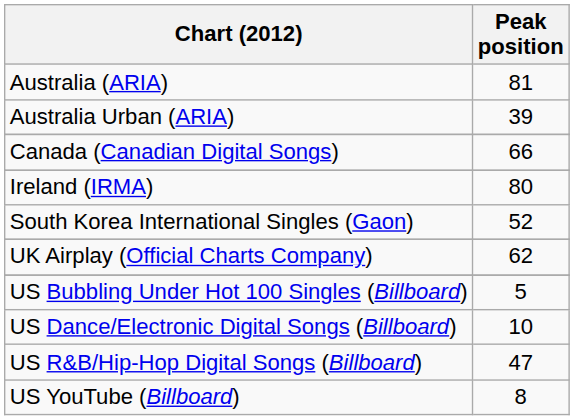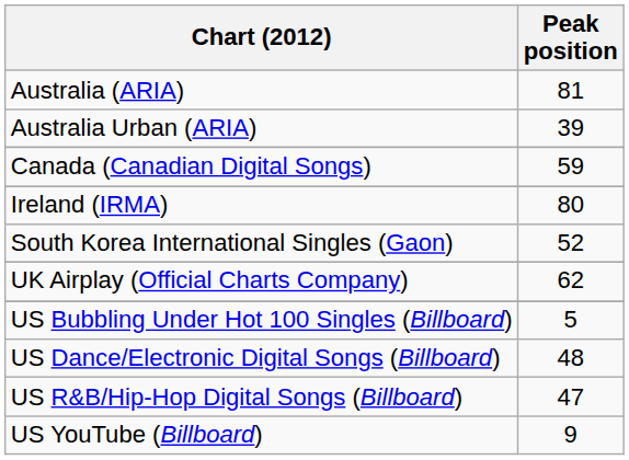 <table class="wikitable sortable">
 <tr>
 <th>Chart (2012)</th>
 <th>Peak<br>position</th>
 </tr>
 <tr>
 <td align="left">Australia (<a href='#'>ARIA</a>)</td>
 <td style="text-align:center;">81</td>
 </tr>
 <tr>
 <td align="left">Australia Urban (<a href='#'>ARIA</a>)</td>
 <td style="text-align:center;">39</td>
 </tr>
 <tr>
 </tr>
 <tr>
 </tr>
 <tr>
 <td align="left">Canada (<a href='#'>Canadian Digital Songs</a>)</td>
-<td style="text-align:center;">66</td>
+<td style="text-align:center;">59</td>
 </tr>
 <tr>
 </tr>
 <tr>
 <td align="left">Ireland (<a href='#'>IRMA</a>)</td>
 <td style="text-align:center;">80</td>
 </tr>
 <tr>
 <td>South Korea International Singles (<a href='#'>Gaon</a>)</td>
 <td style="text-align:center;">52</td>
 </tr>
 <tr>
 </tr>
 <tr>
 </tr>
 <tr>
 <td align="left">UK Airplay (<a href='#'>Official Charts Company</a>)</td>
 <td style="text-align:center;">62</td>
 </tr>
 <tr>
 </tr>
 <tr>
 <td align="left">US <a href='#'>Bubbling Under Hot 100 Singles</a> (<em><a href='#'>Billboard</a></em>)</td>
 <td style="text-align:center;">5</td>
 </tr>
 <tr>
 <td align="left">US <a href='#'>Dance/Electronic Digital Songs</a> (<em><a href='#'>Billboard</a></em>)</td>
-<td style="text-align:center;">10</td>
+<td style="text-align:center;">48</td>
 </tr>
 <tr>
 <td align="left">US <a href='#'>R&B/Hip-Hop Digital Songs</a> (<em><a href='#'>Billboard</a></em>)</td>
 <td style="text-align:center;">47</td>
 </tr>
 <tr>
 <td align="left">US YouTube (<em><a href='#'>Billboard</a></em>)</td>
-<td style="text-align:center;">8</td>
+<td style="text-align:center;">9</td>
 </tr>
 </table>
